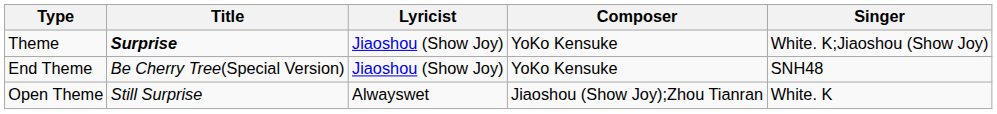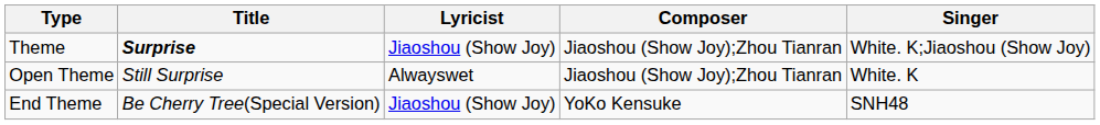 <table class="wikitable">
 <tr>
 <th>Type</th>
 <th>Title</th>
 <th>Lyricist</th>
 <th>Composer</th>
 <th>Singer</th>
 </tr>
 <tr>
 <td>Theme</td>
 <td><strong><em>Surprise</em></strong></td>
 <td><a href='#'>Jiaoshou</a> (Show Joy)</td>
-<td>YoKo Kensuke</td>
+<td>Jiaoshou (Show Joy);Zhou Tianran</td>
 <td>White. K;Jiaoshou (Show Joy)</td>
+</tr>
+<tr>
+<td>Open Theme</td>
+<td><em>Still Surprise</em></td>
+<td>Alwayswet</td>
+<td>Jiaoshou (Show Joy);Zhou Tianran</td>
+<td>White. K</td>
 </tr>
 <tr>
 <td>End Theme</td>
 <td><em>Be Cherry Tree</em>(Special Version)</td>
 <td><a href='#'>Jiaoshou</a> (Show Joy)</td>
 <td>YoKo Kensuke</td>
 <td>SNH48</td>
 </tr>
-<tr>
-<td>Open Theme</td>
-<td><em>Still Surprise</em></td>
-<td>Alwayswet</td>
-<td>Jiaoshou (Show Joy);Zhou Tianran</td>
-<td>White. K</td>
-</tr>
 </table>
